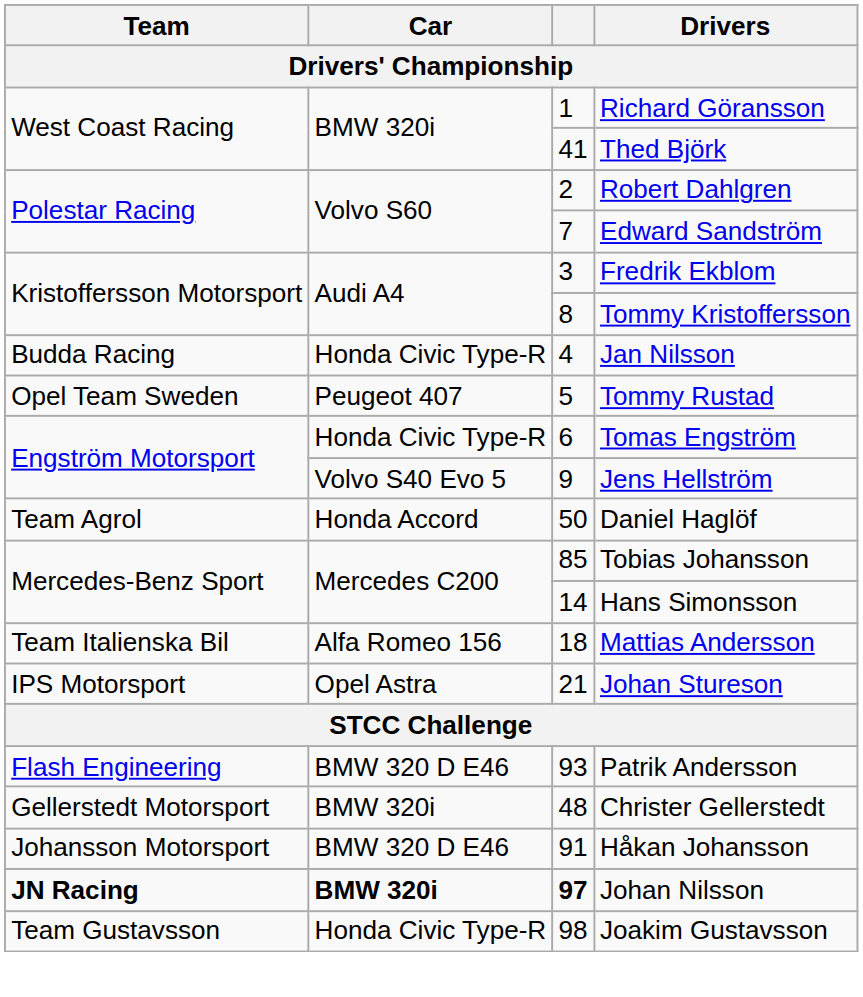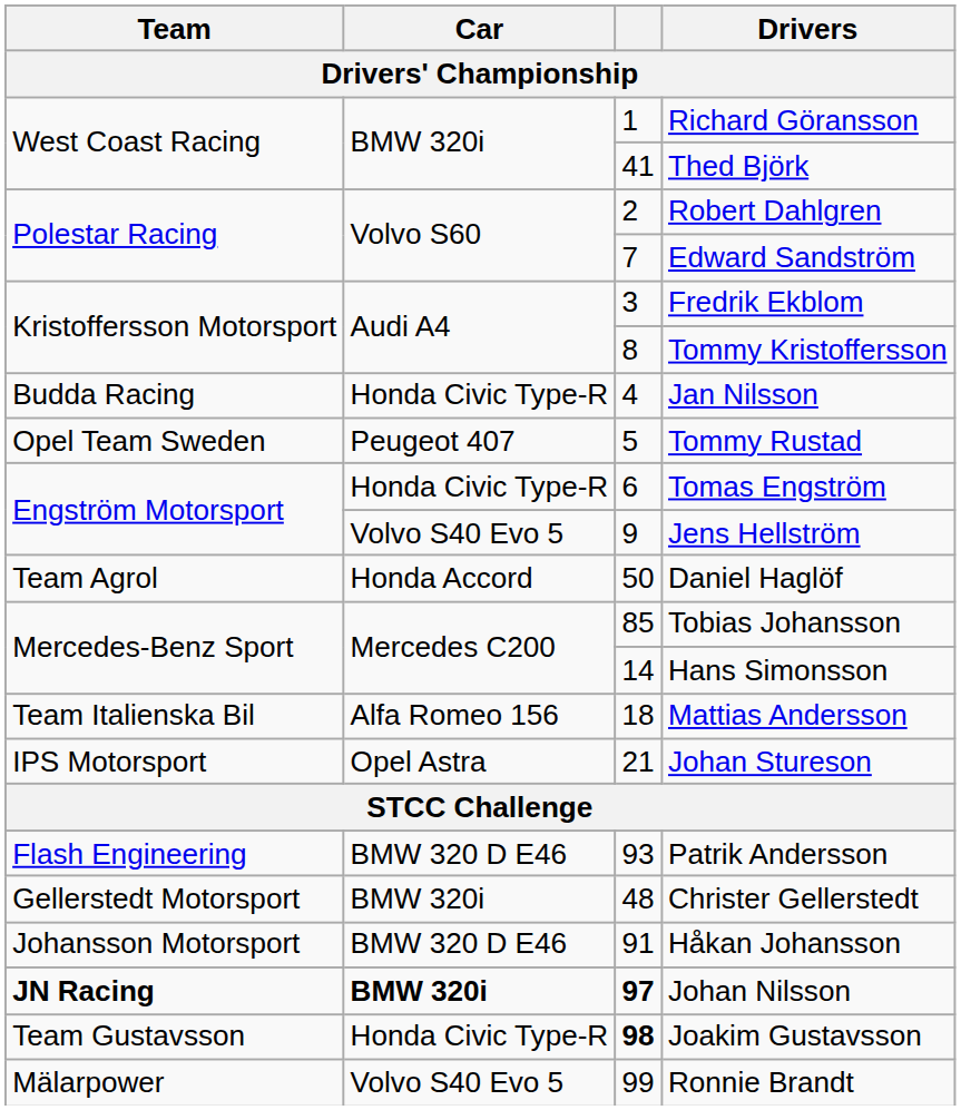 <table class="wikitable" style="font-size: 85%;">
 <tr>
 <th>Team</th>
 <th>Car</th>
 <th></th>
 <th>Drivers</th>
 </tr>
 <tr>
 <th colspan=4>Drivers' Championship</th>
 </tr>
 <tr>
 <td rowspan=2>West Coast Racing</td>
 <td rowspan=2>BMW 320i</td>
 <td>1</td>
 <td> <a href='#'>Richard Göransson</a></td>
 </tr>
 <tr>
 <td>41</td>
 <td> <a href='#'>Thed Björk</a></td>
 </tr>
 <tr>
 <td rowspan=2><a href='#'>Polestar Racing</a></td>
 <td rowspan=2>Volvo S60</td>
 <td>2</td>
 <td> <a href='#'>Robert Dahlgren</a></td>
 </tr>
 <tr>
 <td>7</td>
 <td> <a href='#'>Edward Sandström</a></td>
 </tr>
 <tr>
 <td rowspan=2>Kristoffersson Motorsport</td>
 <td rowspan=2>Audi A4</td>
 <td>3</td>
 <td> <a href='#'>Fredrik Ekblom</a></td>
 </tr>
 <tr>
 <td>8</td>
 <td> <a href='#'>Tommy Kristoffersson</a></td>
 </tr>
 <tr>
 <td>Budda Racing</td>
 <td>Honda Civic Type-R</td>
 <td>4</td>
 <td> <a href='#'>Jan Nilsson</a></td>
 </tr>
 <tr>
 <td>Opel Team Sweden</td>
 <td>Peugeot 407</td>
 <td>5</td>
 <td> <a href='#'>Tommy Rustad</a></td>
 </tr>
 <tr>
 <td rowspan=2><a href='#'>Engström Motorsport</a></td>
 <td>Honda Civic Type-R</td>
 <td>6</td>
 <td> <a href='#'>Tomas Engström</a></td>
 </tr>
 <tr>
 <td>Volvo S40 Evo 5</td>
 <td>9</td>
 <td> <a href='#'>Jens Hellström</a></td>
 </tr>
 <tr>
 <td>Team Agrol</td>
 <td>Honda Accord</td>
 <td>50</td>
 <td> Daniel Haglöf</td>
 </tr>
 <tr>
 <td rowspan=2>Mercedes-Benz Sport</td>
 <td rowspan=2>Mercedes C200</td>
 <td>85</td>
 <td> Tobias Johansson</td>
 </tr>
 <tr>
 <td>14</td>
 <td> Hans Simonsson</td>
 </tr>
 <tr>
 <td>Team Italienska Bil</td>
 <td>Alfa Romeo 156</td>
 <td>18</td>
 <td> <a href='#'>Mattias Andersson</a></td>
 </tr>
 <tr>
 <td>IPS Motorsport</td>
 <td>Opel Astra</td>
 <td>21</td>
 <td> <a href='#'>Johan Stureson</a></td>
 </tr>
 <tr>
 <th colspan=4>STCC Challenge</th>
 </tr>
 <tr>
 <td><a href='#'>Flash Engineering</a></td>
 <td>BMW 320 D E46</td>
 <td>93</td>
 <td> Patrik Andersson</td>
 </tr>
 <tr>
 <td>Gellerstedt Motorsport</td>
 <td>BMW 320i</td>
 <td>48</td>
 <td> Christer Gellerstedt</td>
 </tr>
 <tr>
 <td>Johansson Motorsport</td>
 <td>BMW 320 D E46</td>
 <td>91</td>
 <td> Håkan Johansson</td>
 </tr>
 <tr>
 <td><strong>JN Racing</strong></td>
 <td><strong>BMW 320i</strong></td>
 <td><strong>97</strong></td>
 <td> Johan Nilsson</td>
 </tr>
 <tr>
 <td>Team Gustavsson</td>
 <td>Honda Civic Type-R</td>
-<td>98</td>
+<td><strong>98</strong></td>
 <td> Joakim Gustavsson</td>
 </tr>
+<tr>
+<td>Mälarpower</td>
+<td>Volvo S40 Evo 5</td>
+<td>99</td>
+<td> Ronnie Brandt</td>
+</tr>
 </table>
